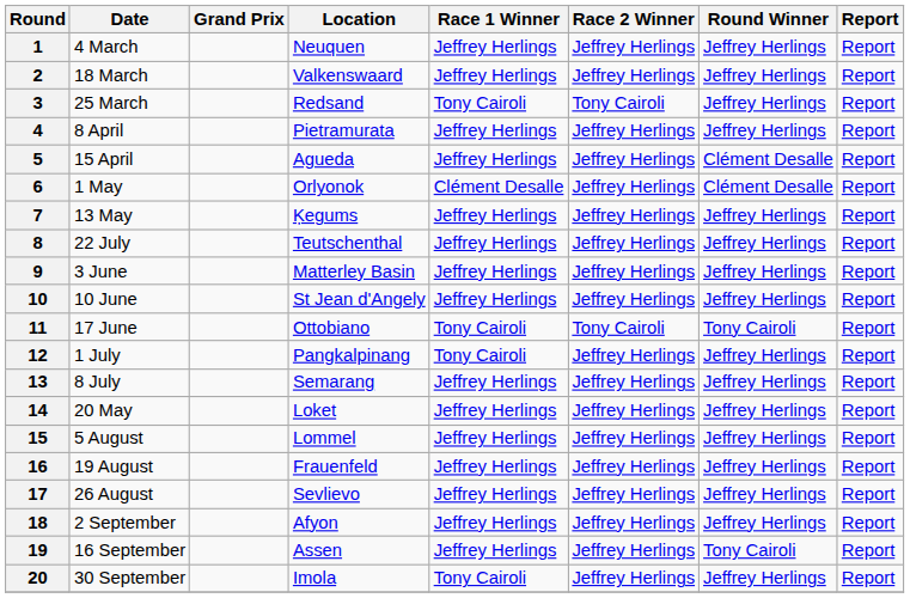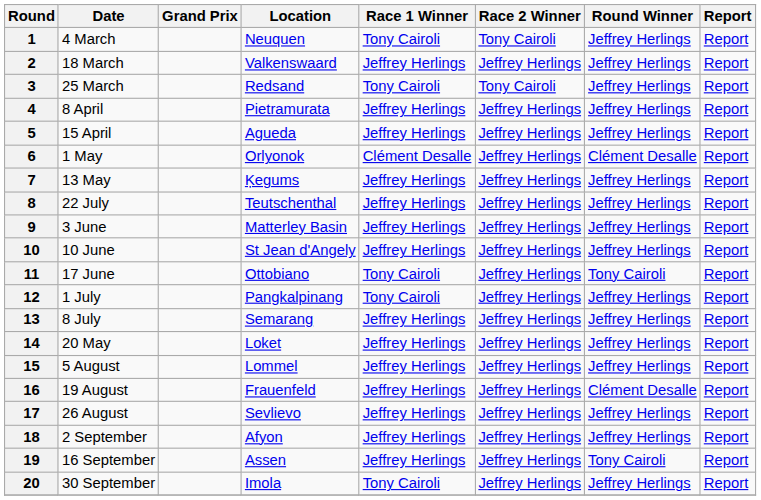 <table class="wikitable" style="font-size: 85%;">
 <tr>
 <th>Round</th>
 <th>Date</th>
 <th>Grand Prix</th>
 <th>Location</th>
 <th>Race 1 Winner</th>
 <th>Race 2 Winner</th>
 <th>Round Winner</th>
 <th>Report</th>
 </tr>
 <tr>
 <th>1</th>
 <td>4 March</td>
 <td></td>
 <td><a href='#'>Neuquen</a></td>
-<td> <a href='#'>Jeffrey Herlings</a></td>
-<td> <a href='#'>Jeffrey Herlings</a></td>
+<td> <a href='#'>Tony Cairoli</a></td>
+<td> <a href='#'>Tony Cairoli</a></td>
 <td> <a href='#'>Jeffrey Herlings</a></td>
 <td><a href='#'>Report</a></td>
 </tr>
 <tr>
 <th>2</th>
 <td>18 March</td>
 <td></td>
 <td><a href='#'>Valkenswaard</a></td>
 <td> <a href='#'>Jeffrey Herlings</a></td>
 <td> <a href='#'>Jeffrey Herlings</a></td>
 <td> <a href='#'>Jeffrey Herlings</a></td>
 <td><a href='#'>Report</a></td>
 </tr>
 <tr>
 <th>3</th>
 <td>25 March</td>
 <td></td>
 <td><a href='#'>Redsand</a></td>
 <td> <a href='#'>Tony Cairoli</a></td>
 <td> <a href='#'>Tony Cairoli</a></td>
 <td> <a href='#'>Jeffrey Herlings</a></td>
 <td><a href='#'>Report</a></td>
 </tr>
 <tr>
 <th>4</th>
 <td>8 April</td>
 <td></td>
 <td><a href='#'>Pietramurata</a></td>
 <td> <a href='#'>Jeffrey Herlings</a></td>
 <td> <a href='#'>Jeffrey Herlings</a></td>
 <td> <a href='#'>Jeffrey Herlings</a></td>
 <td><a href='#'>Report</a></td>
 </tr>
 <tr>
 <th>5</th>
 <td>15 April</td>
 <td></td>
 <td><a href='#'>Agueda</a></td>
 <td> <a href='#'>Jeffrey Herlings</a></td>
 <td> <a href='#'>Jeffrey Herlings</a></td>
-<td> <a href='#'>Clément Desalle</a></td>
+<td> <a href='#'>Jeffrey Herlings</a></td>
 <td><a href='#'>Report</a></td>
 </tr>
 <tr>
 <th>6</th>
 <td>1 May</td>
 <td></td>
 <td><a href='#'>Orlyonok</a></td>
 <td> <a href='#'>Clément Desalle</a></td>
 <td> <a href='#'>Jeffrey Herlings</a></td>
 <td> <a href='#'>Clément Desalle</a></td>
 <td><a href='#'>Report</a></td>
 </tr>
 <tr>
 <th>7</th>
 <td>13 May</td>
 <td></td>
 <td><a href='#'>Ķegums</a></td>
 <td> <a href='#'>Jeffrey Herlings</a></td>
 <td> <a href='#'>Jeffrey Herlings</a></td>
 <td> <a href='#'>Jeffrey Herlings</a></td>
 <td><a href='#'>Report</a></td>
 </tr>
 <tr>
 <th>8</th>
 <td>22 July</td>
 <td></td>
 <td><a href='#'>Teutschenthal</a></td>
 <td> <a href='#'>Jeffrey Herlings</a></td>
 <td> <a href='#'>Jeffrey Herlings</a></td>
 <td> <a href='#'>Jeffrey Herlings</a></td>
 <td><a href='#'>Report</a></td>
 </tr>
 <tr>
 <th>9</th>
 <td>3 June</td>
 <td></td>
 <td><a href='#'>Matterley Basin</a></td>
 <td> <a href='#'>Jeffrey Herlings</a></td>
 <td> <a href='#'>Jeffrey Herlings</a></td>
 <td> <a href='#'>Jeffrey Herlings</a></td>
 <td><a href='#'>Report</a></td>
 </tr>
 <tr>
 <th>10</th>
 <td>10 June</td>
 <td></td>
 <td><a href='#'>St Jean d'Angely</a></td>
 <td> <a href='#'>Jeffrey Herlings</a></td>
 <td> <a href='#'>Jeffrey Herlings</a></td>
 <td> <a href='#'>Jeffrey Herlings</a></td>
 <td><a href='#'>Report</a></td>
 </tr>
 <tr>
 <th>11</th>
 <td>17 June</td>
 <td></td>
 <td><a href='#'>Ottobiano</a></td>
 <td> <a href='#'>Tony Cairoli</a></td>
-<td> <a href='#'>Tony Cairoli</a></td>
+<td> <a href='#'>Jeffrey Herlings</a></td>
 <td> <a href='#'>Tony Cairoli</a></td>
 <td><a href='#'>Report</a></td>
 </tr>
 <tr>
 <th>12</th>
 <td>1 July</td>
 <td></td>
 <td><a href='#'>Pangkalpinang</a></td>
 <td> <a href='#'>Tony Cairoli</a></td>
 <td> <a href='#'>Jeffrey Herlings</a></td>
 <td> <a href='#'>Jeffrey Herlings</a></td>
 <td><a href='#'>Report</a></td>
 </tr>
 <tr>
 <th>13</th>
 <td>8 July</td>
 <td></td>
 <td><a href='#'>Semarang</a></td>
 <td> <a href='#'>Jeffrey Herlings</a></td>
 <td> <a href='#'>Jeffrey Herlings</a></td>
 <td> <a href='#'>Jeffrey Herlings</a></td>
 <td><a href='#'>Report</a></td>
 </tr>
 <tr>
 <th>14</th>
 <td>20 May</td>
 <td></td>
 <td><a href='#'>Loket</a></td>
 <td> <a href='#'>Jeffrey Herlings</a></td>
 <td> <a href='#'>Jeffrey Herlings</a></td>
 <td> <a href='#'>Jeffrey Herlings</a></td>
 <td><a href='#'>Report</a></td>
 </tr>
 <tr>
 <th>15</th>
 <td>5 August</td>
 <td></td>
 <td><a href='#'>Lommel</a></td>
 <td> <a href='#'>Jeffrey Herlings</a></td>
 <td> <a href='#'>Jeffrey Herlings</a></td>
 <td> <a href='#'>Jeffrey Herlings</a></td>
 <td><a href='#'>Report</a></td>
 </tr>
 <tr>
 <th>16</th>
 <td>19 August</td>
 <td></td>
 <td><a href='#'>Frauenfeld</a></td>
 <td> <a href='#'>Jeffrey Herlings</a></td>
 <td> <a href='#'>Jeffrey Herlings</a></td>
-<td> <a href='#'>Jeffrey Herlings</a></td>
+<td> <a href='#'>Clément Desalle</a></td>
 <td><a href='#'>Report</a></td>
 </tr>
 <tr>
 <th>17</th>
 <td>26 August</td>
 <td></td>
 <td><a href='#'>Sevlievo</a></td>
 <td> <a href='#'>Jeffrey Herlings</a></td>
 <td> <a href='#'>Jeffrey Herlings</a></td>
 <td> <a href='#'>Jeffrey Herlings</a></td>
 <td><a href='#'>Report</a></td>
 </tr>
 <tr>
 <th>18</th>
 <td>2 September</td>
 <td></td>
 <td><a href='#'>Afyon</a></td>
 <td> <a href='#'>Jeffrey Herlings</a></td>
 <td> <a href='#'>Jeffrey Herlings</a></td>
 <td> <a href='#'>Jeffrey Herlings</a></td>
 <td><a href='#'>Report</a></td>
 </tr>
 <tr>
 <th>19</th>
 <td>16 September</td>
 <td></td>
 <td><a href='#'>Assen</a></td>
 <td> <a href='#'>Jeffrey Herlings</a></td>
 <td> <a href='#'>Jeffrey Herlings</a></td>
 <td> <a href='#'>Tony Cairoli</a></td>
 <td><a href='#'>Report</a></td>
 </tr>
 <tr>
 <th>20</th>
 <td>30 September</td>
 <td></td>
 <td><a href='#'>Imola</a></td>
 <td> <a href='#'>Tony Cairoli</a></td>
 <td> <a href='#'>Jeffrey Herlings</a></td>
 <td> <a href='#'>Jeffrey Herlings</a></td>
 <td><a href='#'>Report</a></td>
 </tr>
 <tr>
 </tr>
 </table>
